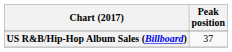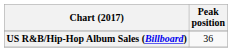 <table class="wikitable sortable plainrowheaders" style="text-align:center">
 <tr>
 <th scope="col">Chart (2017)</th>
 <th scope="col">Peak<br> position</th>
 </tr>
 <tr>
 </tr>
 <tr>
 <th scope="row">US R&B/Hip-Hop Album Sales (<em><a href='#'>Billboard</a></em>)</th>
-<td>37</td>
+<td>36</td>
 </tr>
 <tr>
 </tr>
 </table>
